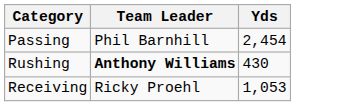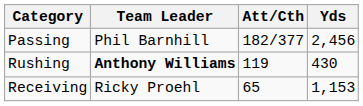 <table class="wikitable">
 <tr>
 <th>Category</th>
 <th>Team Leader</th>
+<th>Att/Cth</th>
 <th>Yds</th>
 </tr>
 <tr style="background: ##ddffdd;">
 <td>Passing</td>
 <td>Phil Barnhill</td>
-<td>2,454</td>
+<td>182/377</td>
+<td>2,456</td>
 </tr>
 <tr style="background: ##ffdddd;">
 <td>Rushing</td>
 <td><strong>Anthony Williams</strong></td>
+<td>119</td>
 <td>430</td>
 </tr>
 <tr style="background: ##ddffdd;">
 <td>Receiving</td>
 <td>Ricky Proehl</td>
-<td>1,053</td>
+<td>65</td>
+<td>1,153</td>
 </tr>
 </table>
